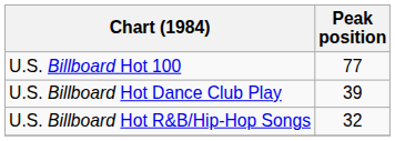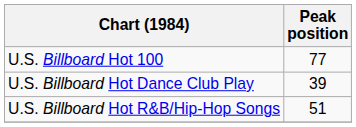 <table class="wikitable sortable">
 <tr>
 <th>Chart (1984)</th>
 <th>Peak<br>position</th>
 </tr>
 <tr>
 <td>U.S. <a href='#'><em>Billboard</em> Hot 100</a></td>
 <td align="center">77</td>
 </tr>
 <tr>
 <td>U.S. <em>Billboard</em> <a href='#'>Hot Dance Club Play</a></td>
 <td align="center">39</td>
 </tr>
 <tr>
 <td>U.S. <em>Billboard</em> <a href='#'>Hot R&B/Hip-Hop Songs</a></td>
-<td align="center">32</td>
+<td align="center">51</td>
 </tr>
 <tr>
 </tr>
 </table>
